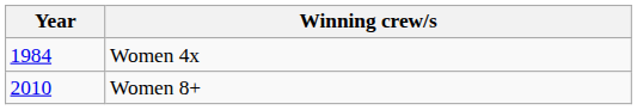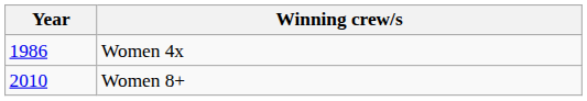 <table class="wikitable">
 <tr>
 <th width=70>Year</th>
 <th width=400>Winning crew/s</th>
 </tr>
 <tr>
-<td><a href='#'>1984</a></td>
+<td><a href='#'>1986</a></td>
 <td>Women 4x</td>
 </tr>
 <tr>
 <td><a href='#'>2010</a></td>
 <td>Women 8+</td>
 </tr>
 </table>
